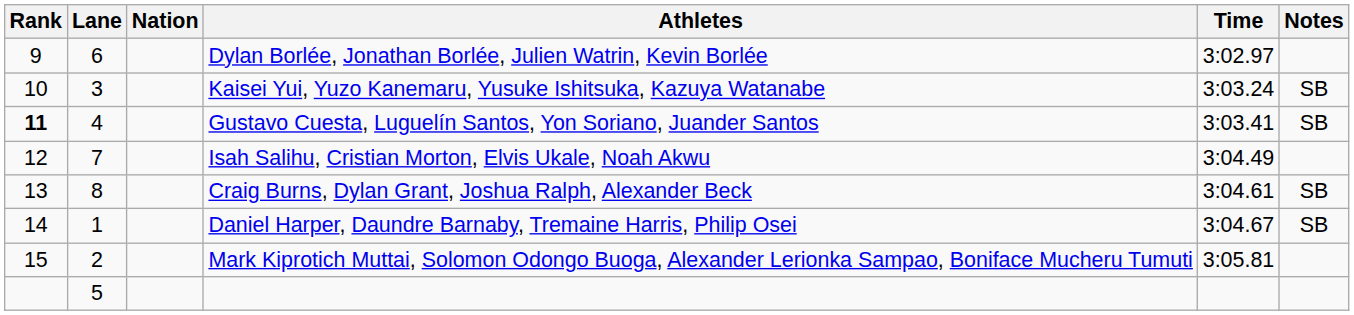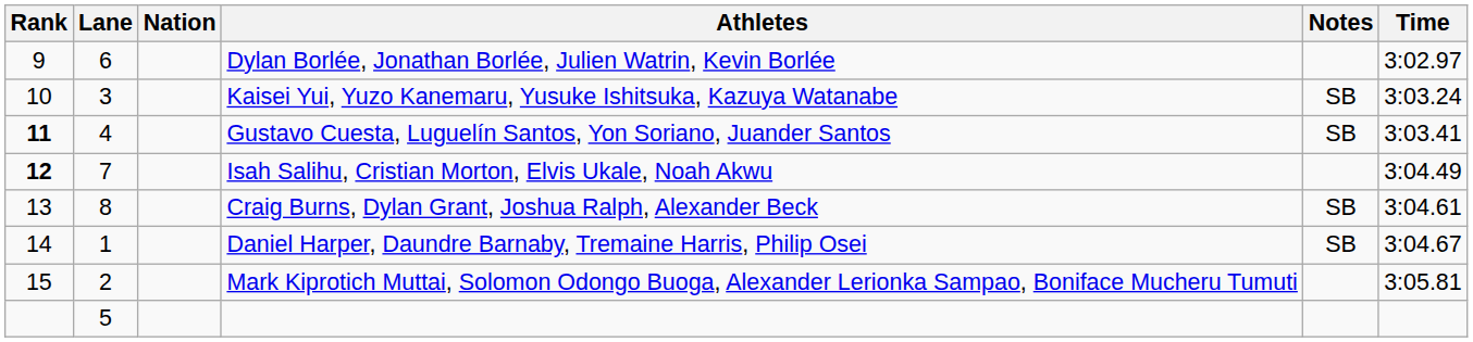 <table class="wikitable sortable" style="text-align:center">
 <tr>
 <th>Rank</th>
 <th>Lane</th>
 <th>Nation</th>
 <th>Athletes</th>
+<th>Notes</th>
 <th>Time</th>
-<th>Notes</th>
 </tr>
 <tr>
 <td>9</td>
 <td>6</td>
 <td align=left></td>
 <td align=left><a href='#'>Dylan Borlée</a>, <a href='#'>Jonathan Borlée</a>, <a href='#'>Julien Watrin</a>, <a href='#'>Kevin Borlée</a></td>
+<td></td>
 <td>3:02.97</td>
-<td></td>
 </tr>
 <tr>
 <td>10</td>
 <td>3</td>
 <td align=left></td>
 <td align=left><a href='#'>Kaisei Yui</a>, <a href='#'>Yuzo Kanemaru</a>, <a href='#'>Yusuke Ishitsuka</a>, <a href='#'>Kazuya Watanabe</a></td>
+<td>SB</td>
 <td>3:03.24</td>
-<td>SB</td>
 </tr>
 <tr>
 <td><strong>11</strong></td>
 <td>4</td>
 <td align=left></td>
 <td align=left><a href='#'>Gustavo Cuesta</a>, <a href='#'>Luguelín Santos</a>, <a href='#'>Yon Soriano</a>, <a href='#'>Juander Santos</a></td>
+<td>SB</td>
 <td>3:03.41</td>
-<td>SB</td>
 </tr>
 <tr>
-<td>12</td>
+<td><strong>12</strong></td>
 <td>7</td>
 <td align=left></td>
 <td align=left><a href='#'>Isah Salihu</a>, <a href='#'>Cristian Morton</a>, <a href='#'>Elvis Ukale</a>, <a href='#'>Noah Akwu</a></td>
+<td></td>
 <td>3:04.49</td>
-<td></td>
 </tr>
 <tr>
 <td>13</td>
 <td>8</td>
 <td align=left></td>
 <td align=left><a href='#'>Craig Burns</a>, <a href='#'>Dylan Grant</a>, <a href='#'>Joshua Ralph</a>, <a href='#'>Alexander Beck</a></td>
+<td>SB</td>
 <td>3:04.61</td>
-<td>SB</td>
 </tr>
 <tr>
 <td>14</td>
 <td>1</td>
 <td align=left></td>
 <td align=left><a href='#'>Daniel Harper</a>, <a href='#'>Daundre Barnaby</a>, <a href='#'>Tremaine Harris</a>, <a href='#'>Philip Osei</a></td>
+<td>SB</td>
 <td>3:04.67</td>
-<td>SB</td>
 </tr>
 <tr>
 <td>15</td>
 <td>2</td>
 <td align=left></td>
 <td align=left><a href='#'>Mark Kiprotich Muttai</a>, <a href='#'>Solomon Odongo Buoga</a>, <a href='#'>Alexander Lerionka Sampao</a>, <a href='#'>Boniface Mucheru Tumuti</a></td>
+<td></td>
 <td>3:05.81</td>
-<td></td>
 </tr>
 <tr>
 <td></td>
 <td>5</td>
 <td align=left></td>
 <td align=left></td>
 <td></td>
 <td></td>
 </tr>
 </table>
